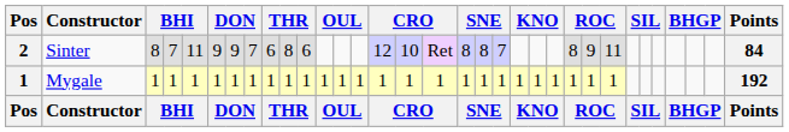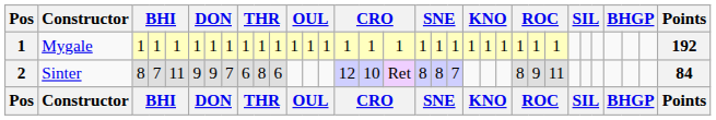 <table class="wikitable" style="font-size: 85%; text-align: center;">
 <tr valign="top">
 <th valign="middle">Pos</th>
 <th valign="middle">Constructor</th>
 <th colspan="3"><a href='#'>BHI</a></th>
 <th colspan="3"><a href='#'>DON</a></th>
 <th colspan="3"><a href='#'>THR</a></th>
 <th colspan="3"><a href='#'>OUL</a></th>
 <th colspan="3"><a href='#'>CRO</a></th>
 <th colspan="3"><a href='#'>SNE</a></th>
 <th colspan="3"><a href='#'>KNO</a></th>
 <th colspan="3"><a href='#'>ROC</a></th>
 <th colspan="3"><a href='#'>SIL</a></th>
 <th colspan="3"><a href='#'>BHGP</a></th>
 <th valign=middle>Points</th>
+</tr>
+<tr>
+<th>1</th>
+<td align=left nowrap> <a href='#'>Mygale</a></td>
+<td style="background:#ffffbf;">1</td>
+<td style="background:#ffffbf;">1</td>
+<td style="background:#ffffbf;">1</td>
+<td style="background:#ffffbf;">1</td>
+<td style="background:#ffffbf;">1</td>
+<td style="background:#ffffbf;">1</td>
+<td style="background:#ffffbf;">1</td>
+<td style="background:#ffffbf;">1</td>
+<td style="background:#ffffbf;">1</td>
+<td style="background:#ffffbf;">1</td>
+<td style="background:#ffffbf;">1</td>
+<td style="background:#ffffbf;">1</td>
+<td style="background:#ffffbf;">1</td>
+<td style="background:#ffffbf;">1</td>
+<td style="background:#ffffbf;">1</td>
+<td style="background:#ffffbf;">1</td>
+<td style="background:#ffffbf;">1</td>
+<td style="background:#ffffbf;">1</td>
+<td style="background:#ffffbf;">1</td>
+<td style="background:#ffffbf;">1</td>
+<td style="background:#ffffbf;">1</td>
+<td style="background:#ffffbf;">1</td>
+<td style="background:#ffffbf;">1</td>
+<td style="background:#ffffbf;">1</td>
+<td></td>
+<td></td>
+<td></td>
+<td></td>
+<td></td>
+<td></td>
+<th>192</th>
 </tr>
 <tr>
 <th>2</th>
 <td align=left> <a href='#'>Sinter</a></td>
 <td style="background:#dfdfdf;">8</td>
 <td style="background:#dfdfdf;">7</td>
 <td style="background:#dfdfdf;">11</td>
 <td style="background:#dfdfdf;">9</td>
 <td style="background:#dfdfdf;">9</td>
 <td style="background:#dfdfdf;">7</td>
 <td style="background:#dfdfdf;">6</td>
 <td style="background:#dfdfdf;">8</td>
 <td style="background:#dfdfdf;">6</td>
 <td></td>
 <td></td>
 <td></td>
 <td style="background:#CFCFFF;">12</td>
 <td style="background:#CFCFFF;">10</td>
 <td style="background:#efcfff;">Ret</td>
 <td style="background:#CFCFFF;">8</td>
 <td style="background:#CFCFFF;">8</td>
 <td style="background:#CFCFFF;">7</td>
 <td></td>
 <td></td>
 <td></td>
 <td style="background:#dfdfdf;">8</td>
 <td style="background:#dfdfdf;">9</td>
 <td style="background:#dfdfdf;">11</td>
 <td></td>
 <td></td>
 <td></td>
 <td></td>
 <td></td>
 <td></td>
 <th>84</th>
 </tr>
-<tr>
-<th>1</th>
-<td align=left nowrap> <a href='#'>Mygale</a></td>
-<td style="background:#ffffbf;">1</td>
-<td style="background:#ffffbf;">1</td>
-<td style="background:#ffffbf;">1</td>
-<td style="background:#ffffbf;">1</td>
-<td style="background:#ffffbf;">1</td>
-<td style="background:#ffffbf;">1</td>
-<td style="background:#ffffbf;">1</td>
-<td style="background:#ffffbf;">1</td>
-<td style="background:#ffffbf;">1</td>
-<td style="background:#ffffbf;">1</td>
-<td style="background:#ffffbf;">1</td>
-<td style="background:#ffffbf;">1</td>
-<td style="background:#ffffbf;">1</td>
-<td style="background:#ffffbf;">1</td>
-<td style="background:#ffffbf;">1</td>
-<td style="background:#ffffbf;">1</td>
-<td style="background:#ffffbf;">1</td>
-<td style="background:#ffffbf;">1</td>
-<td style="background:#ffffbf;">1</td>
-<td style="background:#ffffbf;">1</td>
-<td style="background:#ffffbf;">1</td>
-<td style="background:#ffffbf;">1</td>
-<td style="background:#ffffbf;">1</td>
-<td style="background:#ffffbf;">1</td>
-<td></td>
-<td></td>
-<td></td>
-<td></td>
-<td></td>
-<td></td>
-<th>192</th>
-</tr>
 <tr valign="top">
 <th valign="middle">Pos</th>
 <th valign="middle">Constructor</th>
 <th colspan="3"><a href='#'>BHI</a></th>
 <th colspan="3"><a href='#'>DON</a></th>
 <th colspan="3"><a href='#'>THR</a></th>
 <th colspan="3"><a href='#'>OUL</a></th>
 <th colspan="3"><a href='#'>CRO</a></th>
 <th colspan="3"><a href='#'>SNE</a></th>
 <th colspan="3"><a href='#'>KNO</a></th>
 <th colspan="3"><a href='#'>ROC</a></th>
 <th colspan="3"><a href='#'>SIL</a></th>
 <th colspan="3"><a href='#'>BHGP</a></th>
 <th valign=middle>Points</th>
 </tr>
 </table>
